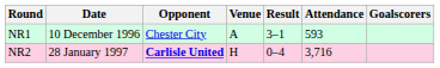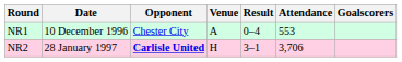 <table class="wikitable">
 <tr>
 <th>Round</th>
 <th>Date</th>
 <th>Opponent</th>
 <th>Venue</th>
 <th>Result</th>
 <th>Attendance</th>
 <th>Goalscorers</th>
 </tr>
 <tr style="background-color: #d0ffe3;">
 <td>NR1</td>
 <td>10 December 1996</td>
 <td><a href='#'>Chester City</a></td>
 <td>A</td>
-<td>3–1</td>
-<td>593</td>
+<td>0–4</td>
+<td>553</td>
 <td></td>
 </tr>
 <tr style="background-color: #ffd0e3;">
 <td>NR2</td>
 <td>28 January 1997</td>
 <td><strong><a href='#'>Carlisle United</a></strong></td>
 <td>H</td>
-<td>0–4</td>
-<td>3,716</td>
+<td>3–1</td>
+<td>3,706</td>
 <td></td>
 </tr>
 </table>
